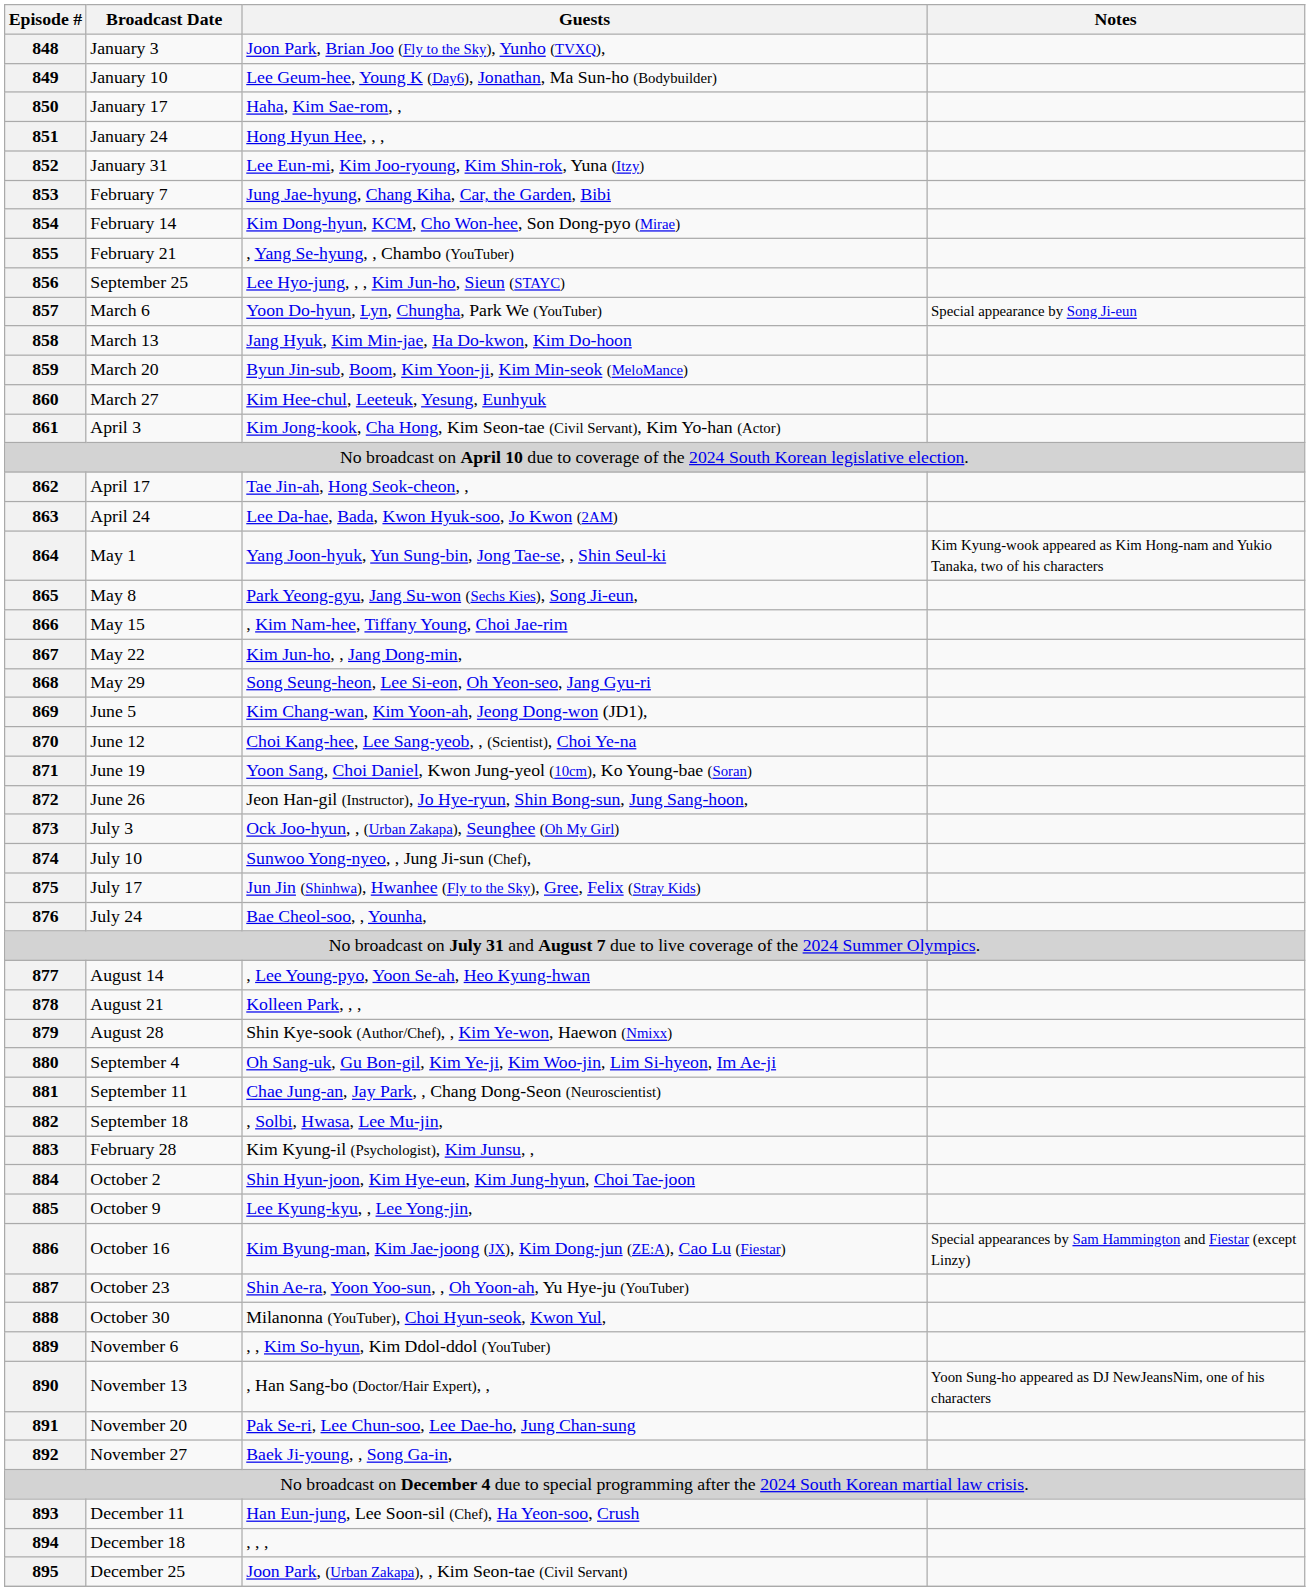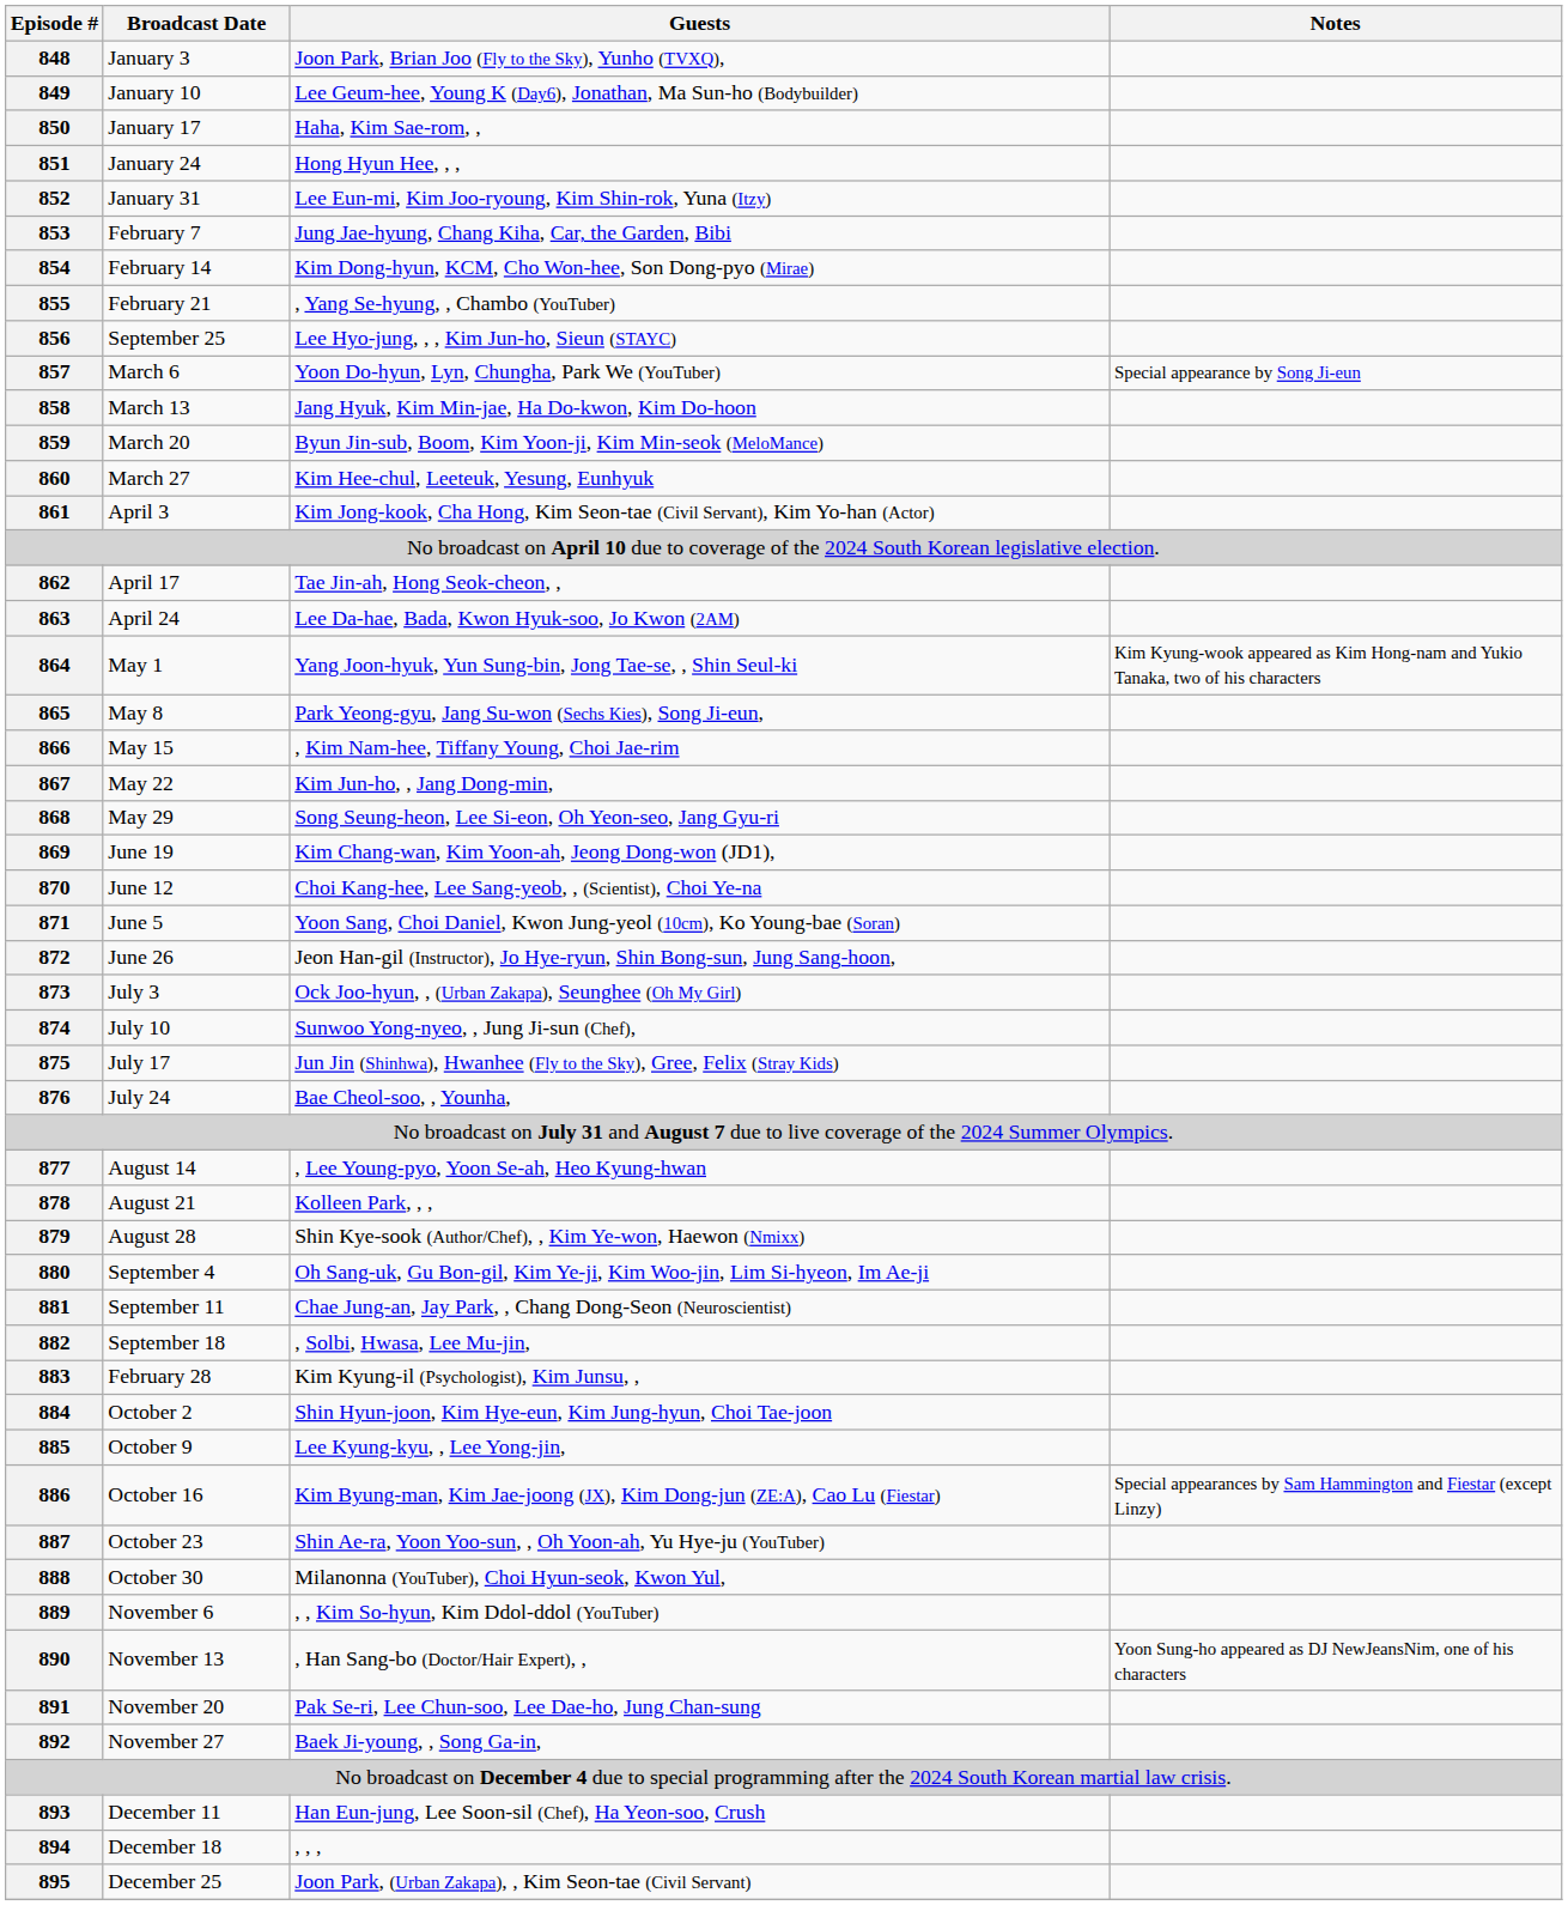 <table class="wikitable" style="font-size: 90%;">
 <tr>
 <th>Episode #</th>
 <th width=120>Broadcast Date</th>
 <th width=550>Guests</th>
 <th width=300>Notes</th>
 </tr>
 <tr>
 <th>848</th>
 <td>January 3</td>
 <td><a href='#'>Joon Park</a>, <a href='#'>Brian Joo</a> <small>(<a href='#'>Fly to the Sky</a>)</small>, <a href='#'>Yunho</a> <small>(<a href='#'>TVXQ</a>)</small>, </td>
 <td></td>
 </tr>
 <tr>
 <th>849</th>
 <td>January 10</td>
 <td><a href='#'>Lee Geum-hee</a>, <a href='#'>Young K</a> <small>(<a href='#'>Day6</a>)</small>, <a href='#'>Jonathan</a>, Ma Sun-ho <small>(Bodybuilder)</small></td>
 <td></td>
 </tr>
 <tr>
 <th>850</th>
 <td>January 17</td>
 <td><a href='#'>Haha</a>, <a href='#'>Kim Sae-rom</a>, , </td>
 <td></td>
 </tr>
 <tr>
 <th>851</th>
 <td>January 24</td>
 <td><a href='#'>Hong Hyun Hee</a>, , , </td>
 <td></td>
 </tr>
 <tr>
 <th>852</th>
 <td>January 31</td>
 <td><a href='#'>Lee Eun-mi</a>, <a href='#'>Kim Joo-ryoung</a>, <a href='#'>Kim Shin-rok</a>, Yuna <small>(<a href='#'>Itzy</a>)</small></td>
 <td></td>
 </tr>
 <tr>
 <th>853</th>
 <td>February 7</td>
 <td><a href='#'>Jung Jae-hyung</a>, <a href='#'>Chang Kiha</a>, <a href='#'>Car, the Garden</a>, <a href='#'>Bibi</a></td>
 <td></td>
 </tr>
 <tr>
 <th>854</th>
 <td>February 14</td>
 <td><a href='#'>Kim Dong-hyun</a>, <a href='#'>KCM</a>, <a href='#'>Cho Won-hee</a>, Son Dong-pyo <small>(<a href='#'>Mirae</a>)</small></td>
 <td></td>
 </tr>
 <tr>
 <th>855</th>
 <td>February 21</td>
 <td>, <a href='#'>Yang Se-hyung</a>, , Chambo <small>(YouTuber)</small></td>
 <td></td>
 </tr>
 <tr>
 <th>856</th>
 <td>September 25</td>
 <td><a href='#'>Lee Hyo-jung</a>, , , <a href='#'>Kim Jun-ho</a>, <a href='#'>Sieun</a> <small>(<a href='#'>STAYC</a>)</small></td>
 <td></td>
 </tr>
 <tr>
 <th>857</th>
 <td>March 6</td>
 <td><a href='#'>Yoon Do-hyun</a>, <a href='#'>Lyn</a>, <a href='#'>Chungha</a>, Park We <small>(YouTuber)</small></td>
 <td><small>Special appearance by <a href='#'>Song Ji-eun</a></small></td>
 </tr>
 <tr>
 <th>858</th>
 <td>March 13</td>
 <td><a href='#'>Jang Hyuk</a>, <a href='#'>Kim Min-jae</a>, <a href='#'>Ha Do-kwon</a>, <a href='#'>Kim Do-hoon</a></td>
 <td></td>
 </tr>
 <tr>
 <th>859</th>
 <td>March 20</td>
 <td><a href='#'>Byun Jin-sub</a>, <a href='#'>Boom</a>, <a href='#'>Kim Yoon-ji</a>, <a href='#'>Kim Min-seok</a> <small>(<a href='#'>MeloMance</a>)</small></td>
 <td></td>
 </tr>
 <tr>
 <th>860</th>
 <td>March 27</td>
 <td><a href='#'>Kim Hee-chul</a>, <a href='#'>Leeteuk</a>, <a href='#'>Yesung</a>, <a href='#'>Eunhyuk</a></td>
 <td></td>
 </tr>
 <tr>
 <th>861</th>
 <td>April 3</td>
 <td><a href='#'>Kim Jong-kook</a>, <a href='#'>Cha Hong</a>, Kim Seon-tae <small>(Civil Servant)</small>, Kim Yo-han <small>(Actor)</small></td>
 <td></td>
 </tr>
 <tr>
 <td colspan="5" style="text-align:center;background:Lightgray">No broadcast on <strong>April 10</strong> due to coverage of the <a href='#'>2024 South Korean legislative election</a>.</td>
 </tr>
 <tr>
 <th>862</th>
 <td>April 17</td>
 <td><a href='#'>Tae Jin-ah</a>, <a href='#'>Hong Seok-cheon</a>, , </td>
 <td></td>
 </tr>
 <tr>
 <th>863</th>
 <td>April 24</td>
 <td><a href='#'>Lee Da-hae</a>, <a href='#'>Bada</a>, <a href='#'>Kwon Hyuk-soo</a>, <a href='#'>Jo Kwon</a> <small>(<a href='#'>2AM</a>)</small></td>
 <td></td>
 </tr>
 <tr>
 <th>864</th>
 <td>May 1</td>
 <td><a href='#'>Yang Joon-hyuk</a>, <a href='#'>Yun Sung-bin</a>, <a href='#'>Jong Tae-se</a>, , <a href='#'>Shin Seul-ki</a></td>
 <td><small>Kim Kyung-wook appeared as Kim Hong-nam and Yukio Tanaka, two of his characters</small></td>
 </tr>
 <tr>
 <th>865</th>
 <td>May 8</td>
 <td><a href='#'>Park Yeong-gyu</a>, <a href='#'>Jang Su-won</a> <small>(<a href='#'>Sechs Kies</a>)</small>, <a href='#'>Song Ji-eun</a>, </td>
 <td></td>
 </tr>
 <tr>
 <th>866</th>
 <td>May 15</td>
 <td>, <a href='#'>Kim Nam-hee</a>, <a href='#'>Tiffany Young</a>, <a href='#'>Choi Jae-rim</a></td>
 <td></td>
 </tr>
 <tr>
 <th>867</th>
 <td>May 22</td>
 <td><a href='#'>Kim Jun-ho</a>, , <a href='#'>Jang Dong-min</a>, </td>
 <td></td>
 </tr>
 <tr>
 <th>868</th>
 <td>May 29</td>
 <td><a href='#'>Song Seung-heon</a>, <a href='#'>Lee Si-eon</a>, <a href='#'>Oh Yeon-seo</a>, <a href='#'>Jang Gyu-ri</a></td>
 <td></td>
 </tr>
 <tr>
 <th>869</th>
-<td>June 5</td>
+<td>June 19</td>
 <td><a href='#'>Kim Chang-wan</a>, <a href='#'>Kim Yoon-ah</a>, <a href='#'>Jeong Dong-won</a> (JD1), </td>
 <td></td>
 </tr>
 <tr>
 <th>870</th>
 <td>June 12</td>
 <td><a href='#'>Choi Kang-hee</a>, <a href='#'>Lee Sang-yeob</a>, ,  <small>(Scientist)</small>, <a href='#'>Choi Ye-na</a></td>
 <td></td>
 </tr>
 <tr>
 <th>871</th>
-<td>June 19</td>
+<td>June 5</td>
 <td><a href='#'>Yoon Sang</a>, <a href='#'>Choi Daniel</a>, Kwon Jung-yeol <small>(<a href='#'>10cm</a>)</small>, Ko Young-bae <small>(<a href='#'>Soran</a>)</small></td>
 <td></td>
 </tr>
 <tr>
 <th>872</th>
 <td>June 26</td>
 <td>Jeon Han-gil <small>(Instructor)</small>, <a href='#'>Jo Hye-ryun</a>, <a href='#'>Shin Bong-sun</a>, <a href='#'>Jung Sang-hoon</a>, </td>
 <td></td>
 </tr>
 <tr>
 <th>873</th>
 <td>July 3</td>
 <td><a href='#'>Ock Joo-hyun</a>, ,  <small>(<a href='#'>Urban Zakapa</a>)</small>, <a href='#'>Seunghee</a> <small>(<a href='#'>Oh My Girl</a>)</small></td>
 <td></td>
 </tr>
 <tr>
 <th>874</th>
 <td>July 10</td>
 <td><a href='#'>Sunwoo Yong-nyeo</a>, , Jung Ji-sun <small>(Chef)</small>, </td>
 <td></td>
 </tr>
 <tr>
 <th>875</th>
 <td>July 17</td>
 <td><a href='#'>Jun Jin</a> <small>(<a href='#'>Shinhwa</a>)</small>, <a href='#'>Hwanhee</a> <small>(<a href='#'>Fly to the Sky</a>)</small>, <a href='#'>Gree</a>, <a href='#'>Felix</a> <small>(<a href='#'>Stray Kids</a>)</small></td>
 <td></td>
 </tr>
 <tr>
 <th>876</th>
 <td>July 24</td>
 <td><a href='#'>Bae Cheol-soo</a>, , <a href='#'>Younha</a>, </td>
 <td></td>
 </tr>
 <tr>
 <td colspan="5" style="text-align:center;background:Lightgray">No broadcast on <strong>July 31</strong> and <strong>August 7</strong> due to live coverage of the <a href='#'>2024 Summer Olympics</a>.</td>
 </tr>
 <tr>
 <th>877</th>
 <td>August 14</td>
 <td>, <a href='#'>Lee Young-pyo</a>, <a href='#'>Yoon Se-ah</a>, <a href='#'>Heo Kyung-hwan</a></td>
 <td></td>
 </tr>
 <tr>
 <th>878</th>
 <td>August 21</td>
 <td><a href='#'>Kolleen Park</a>, , , </td>
 <td></td>
 </tr>
 <tr>
 <th>879</th>
 <td>August 28</td>
 <td>Shin Kye-sook <small>(Author/Chef)</small>, , <a href='#'>Kim Ye-won</a>, Haewon <small>(<a href='#'>Nmixx</a>)</small></td>
 <td></td>
 </tr>
 <tr>
 <th>880</th>
 <td>September 4</td>
 <td><a href='#'>Oh Sang-uk</a>, <a href='#'>Gu Bon-gil</a>, <a href='#'>Kim Ye-ji</a>, <a href='#'>Kim Woo-jin</a>, <a href='#'>Lim Si-hyeon</a>, <a href='#'>Im Ae-ji</a></td>
 <td></td>
 </tr>
 <tr>
 <th>881</th>
 <td>September 11</td>
 <td><a href='#'>Chae Jung-an</a>, <a href='#'>Jay Park</a>, , Chang Dong-Seon <small>(Neuroscientist)</small></td>
 <td></td>
 </tr>
 <tr>
 <th>882</th>
 <td>September 18</td>
 <td>, <a href='#'>Solbi</a>, <a href='#'>Hwasa</a>, <a href='#'>Lee Mu-jin</a>, </td>
 <td></td>
 </tr>
 <tr>
 <th>883</th>
 <td>February 28</td>
 <td>Kim Kyung-il <small>(Psychologist)</small>, <a href='#'>Kim Junsu</a>, , </td>
 <td></td>
 </tr>
 <tr>
 <th>884</th>
 <td>October 2</td>
 <td><a href='#'>Shin Hyun-joon</a>, <a href='#'>Kim Hye-eun</a>, <a href='#'>Kim Jung-hyun</a>, <a href='#'>Choi Tae-joon</a></td>
 <td></td>
 </tr>
 <tr>
 <th>885</th>
 <td>October 9</td>
 <td><a href='#'>Lee Kyung-kyu</a>, , <a href='#'>Lee Yong-jin</a>, </td>
 <td></td>
 </tr>
 <tr>
 <th>886</th>
 <td>October 16</td>
 <td><a href='#'>Kim Byung-man</a>, <a href='#'>Kim Jae-joong</a> <small>(<a href='#'>JX</a>)</small>, <a href='#'>Kim Dong-jun</a> <small>(<a href='#'>ZE:A</a>)</small>, <a href='#'>Cao Lu</a> <small>(<a href='#'>Fiestar</a>)</small></td>
 <td><small>Special appearances by <a href='#'>Sam Hammington</a> and <a href='#'>Fiestar</a> (except Linzy)</small></td>
 </tr>
 <tr>
 <th>887</th>
 <td>October 23</td>
 <td><a href='#'>Shin Ae-ra</a>, <a href='#'>Yoon Yoo-sun</a>, , <a href='#'>Oh Yoon-ah</a>, Yu Hye-ju <small>(YouTuber)</small></td>
 <td></td>
 </tr>
 <tr>
 <th>888</th>
 <td>October 30</td>
 <td>Milanonna <small>(YouTuber)</small>, <a href='#'>Choi Hyun-seok</a>, <a href='#'>Kwon Yul</a>, </td>
 <td></td>
 </tr>
 <tr>
 <th>889</th>
 <td>November 6</td>
 <td>, , <a href='#'>Kim So-hyun</a>, Kim Ddol-ddol <small>(YouTuber)</small></td>
 <td></td>
 </tr>
 <tr>
 <th>890</th>
 <td>November 13</td>
 <td>, Han Sang-bo <small>(Doctor/Hair Expert)</small>, , </td>
 <td><small>Yoon Sung-ho appeared as DJ NewJeansNim, one of his characters</small></td>
 </tr>
 <tr>
 <th>891</th>
 <td>November 20</td>
 <td><a href='#'>Pak Se-ri</a>, <a href='#'>Lee Chun-soo</a>, <a href='#'>Lee Dae-ho</a>, <a href='#'>Jung Chan-sung</a></td>
 <td></td>
 </tr>
 <tr>
 <th>892</th>
 <td>November 27</td>
 <td><a href='#'>Baek Ji-young</a>, , <a href='#'>Song Ga-in</a>, </td>
 <td></td>
 </tr>
 <tr>
 <td colspan="5" style="text-align:center;background:Lightgray">No broadcast on <strong>December 4</strong> due to special programming after the <a href='#'>2024 South Korean martial law crisis</a>.</td>
 </tr>
 <tr>
 <th>893</th>
 <td>December 11</td>
 <td><a href='#'>Han Eun-jung</a>, Lee Soon-sil <small>(Chef)</small>, <a href='#'>Ha Yeon-soo</a>, <a href='#'>Crush</a></td>
 <td></td>
 </tr>
 <tr>
 <th>894</th>
 <td>December 18</td>
 <td>, , , </td>
 <td></td>
 </tr>
 <tr>
 <th>895</th>
 <td>December 25</td>
 <td><a href='#'>Joon Park</a>,  <small>(<a href='#'>Urban Zakapa</a>)</small>, , Kim Seon-tae <small>(Civil Servant)</small></td>
 <td></td>
 </tr>
 <tr>
 </tr>
 </table>
